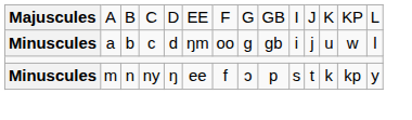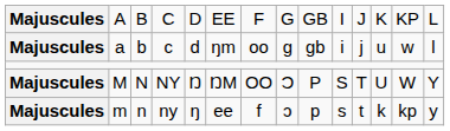 <table class="wikitable" style="text-align: center;">
 <tr>
 <th>Majuscules</th>
 <td>A</td>
 <td>B</td>
 <td>C</td>
 <td>D</td>
 <td>EE</td>
 <td>F</td>
 <td>G</td>
 <td>GB</td>
 <td>I</td>
 <td>J</td>
 <td>K</td>
 <td>KP</td>
 <td>L</td>
 </tr>
 <tr>
-<th>Minuscules</th>
+<th>Majuscules</th>
 <td>a</td>
 <td>b</td>
 <td>c</td>
 <td>d</td>
 <td>ŋm</td>
 <td>oo</td>
 <td>g</td>
 <td>gb</td>
 <td>i</td>
 <td>j</td>
 <td>u</td>
 <td>w</td>
 <td>l</td>
 </tr>
 <tr>
 <td colspan=14></td>
 </tr>
 <tr>
-<th>Minuscules</th>
+<th>Majuscules</th>
+<td>M</td>
+<td>N</td>
+<td>NY</td>
+<td>Ŋ</td>
+<td>ŊM</td>
+<td>OO</td>
+<td>Ɔ</td>
+<td>P</td>
+<td>S</td>
+<td>T</td>
+<td>U</td>
+<td>W</td>
+<td>Y</td>
+</tr>
+<tr>
+<th>Majuscules</th>
 <td>m</td>
 <td>n</td>
 <td>ny</td>
 <td>ŋ</td>
 <td>ee</td>
 <td>f</td>
 <td>ɔ</td>
 <td>p</td>
 <td>s</td>
 <td>t</td>
 <td>k</td>
 <td>kp</td>
 <td>y</td>
 </tr>
 </table>
